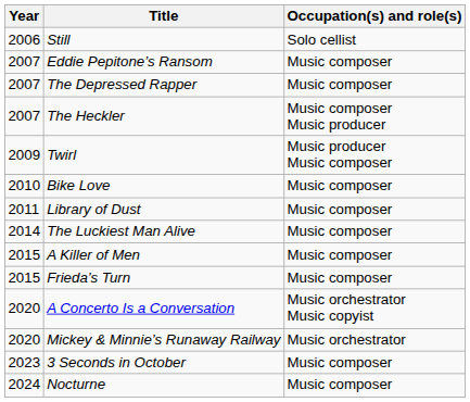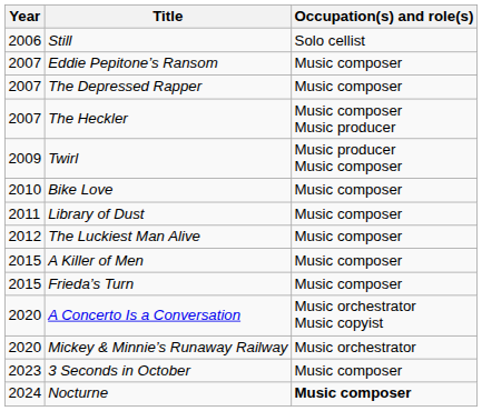 <table class="wikitable">
 <tr>
 <th>Year</th>
 <th>Title</th>
 <th>Occupation(s) and role(s)</th>
 </tr>
 <tr>
 <td>2006</td>
 <td><em>Still</em></td>
 <td>Solo cellist</td>
 </tr>
 <tr>
 <td>2007</td>
 <td><em>Eddie Pepitone’s Ransom</em></td>
 <td>Music composer</td>
 </tr>
 <tr>
 <td>2007</td>
 <td><em>The Depressed Rapper</em></td>
 <td>Music composer</td>
 </tr>
 <tr>
 <td>2007</td>
 <td><em>The Heckler</em></td>
 <td>Music composer<br>Music producer</td>
 </tr>
 <tr>
 <td>2009</td>
 <td><em>Twirl</em></td>
 <td>Music producer<br>Music composer</td>
 </tr>
 <tr>
 <td>2010</td>
 <td><em>Bike Love</em></td>
 <td>Music composer</td>
 </tr>
 <tr>
 <td>2011</td>
 <td><em>Library of Dust</em></td>
 <td>Music composer</td>
 </tr>
 <tr>
-<td>2014</td>
+<td>2012</td>
 <td><em>The Luckiest Man Alive</em></td>
 <td>Music composer</td>
 </tr>
 <tr>
 <td>2015</td>
 <td><em>A Killer of Men</em></td>
 <td>Music composer</td>
 </tr>
 <tr>
 <td>2015</td>
 <td><em>Frieda’s Turn</em></td>
 <td>Music composer</td>
 </tr>
 <tr>
 <td>2020</td>
 <td><em><a href='#'>A Concerto Is a Conversation</a></em></td>
 <td>Music orchestrator<br>Music copyist</td>
 </tr>
 <tr>
 <td>2020</td>
 <td><em>Mickey & Minnie’s Runaway Railway</em></td>
 <td>Music orchestrator</td>
 </tr>
 <tr>
 <td>2023</td>
 <td><em>3 Seconds in October</em></td>
 <td>Music composer</td>
 </tr>
 <tr>
 <td>2024</td>
 <td><em>Nocturne</em></td>
-<td>Music composer</td>
+<td><strong>Music composer</strong></td>
 </tr>
 </table>
